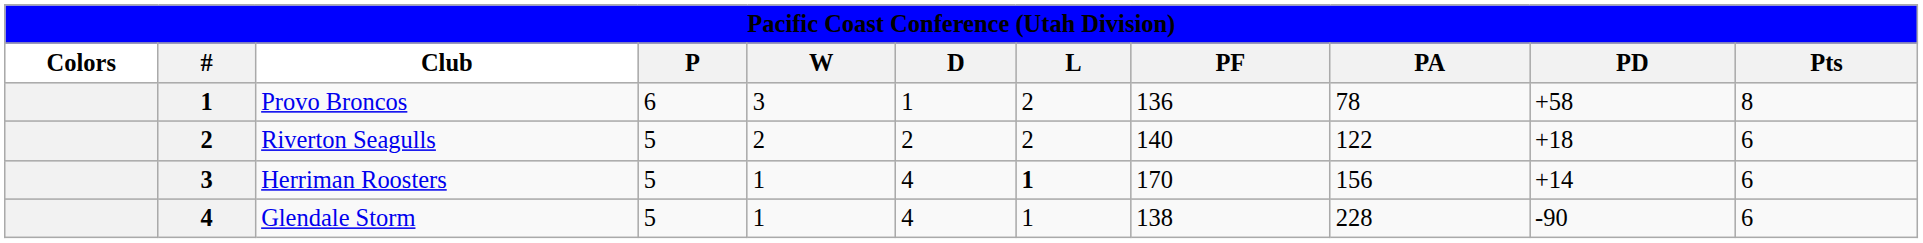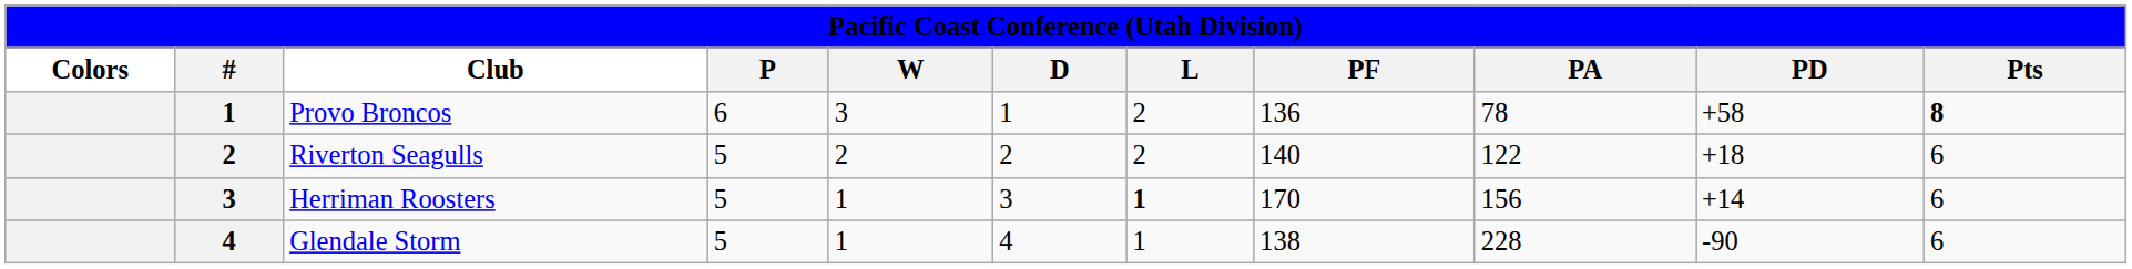 <table class="wikitable sortable" style="width: 99%">
 <tr>
 <td colspan="11" align="center" bgcolor="blue"><strong><span>Pacific Coast Conference (Utah Division)</span></strong> </td>
 </tr>
 <tr>
 <th style="background:white; width:8%">Colors</th>
 <th>#</th>
 <th style="background:white; width:20%">Club</th>
 <th>P</th>
 <th>W</th>
 <th>D</th>
 <th>L</th>
 <th>PF</th>
 <th>PA</th>
 <th>PD</th>
 <th>Pts</th>
 </tr>
 <tr>
 <th></th>
 <th>1</th>
 <td><a href='#'>Provo Broncos</a></td>
 <td>6</td>
 <td>3</td>
 <td>1</td>
 <td>2</td>
 <td>136</td>
 <td>78</td>
 <td>+58</td>
-<td>8</td>
+<td><strong>8</strong></td>
 </tr>
 <tr>
 <th></th>
 <th>2</th>
 <td><a href='#'>Riverton Seagulls</a></td>
 <td>5</td>
 <td>2</td>
 <td>2</td>
 <td>2</td>
 <td>140</td>
 <td>122</td>
 <td>+18</td>
 <td>6</td>
 </tr>
 <tr>
 <th></th>
 <th>3</th>
 <td><a href='#'>Herriman Roosters</a></td>
 <td>5</td>
 <td>1</td>
-<td>4</td>
+<td>3</td>
 <td><strong>1</strong></td>
 <td>170</td>
 <td>156</td>
 <td>+14</td>
 <td>6</td>
 </tr>
 <tr>
 <th></th>
 <th>4</th>
 <td><a href='#'>Glendale Storm</a></td>
 <td>5</td>
 <td>1</td>
 <td>4</td>
 <td>1</td>
 <td>138</td>
 <td>228</td>
 <td>-90</td>
 <td>6</td>
 </tr>
 </table>
